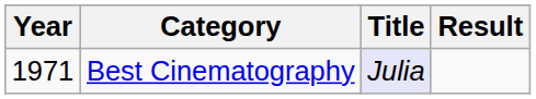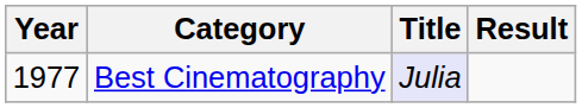 <table class="wikitable">
 <tr>
 <th>Year</th>
 <th>Category</th>
 <th>Title</th>
 <th>Result</th>
 </tr>
 <tr>
-<td>1971</td>
+<td>1977</td>
 <td><a href='#'>Best Cinematography</a></td>
 <td style="background: lavender;"><em>Julia</em></td>
 <td></td>
 </tr>
 </table>
